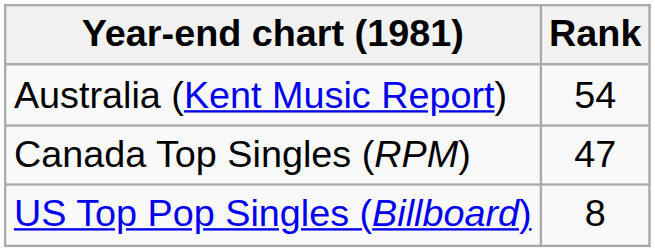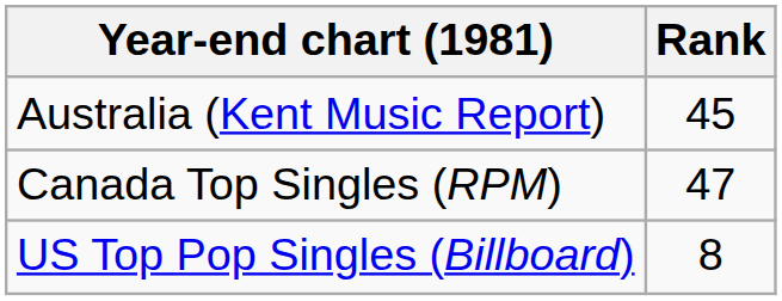 <table class="wikitable sortable">
 <tr>
 <th>Year-end chart (1981)</th>
 <th>Rank</th>
 </tr>
 <tr>
 <td>Australia (<a href='#'>Kent Music Report</a>)</td>
-<td align="center">54</td>
+<td align="center">45</td>
 </tr>
 <tr>
 <td>Canada Top Singles (<em>RPM</em>)</td>
 <td align="center">47</td>
 </tr>
 <tr>
 <td><a href='#'>US Top Pop Singles (<em>Billboard</em>)</a></td>
 <td align="center">8</td>
 </tr>
 </table>
